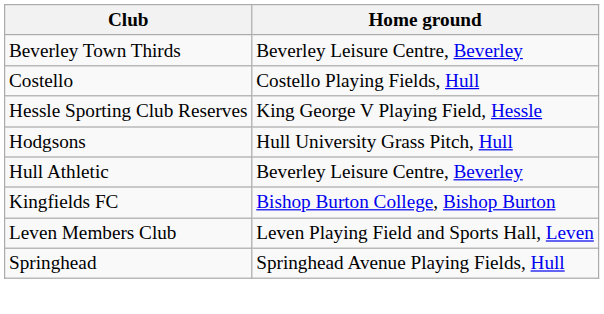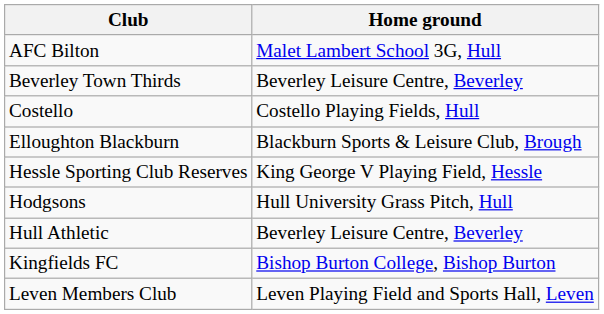 <table class="wikitable" border="1">
 <tr>
 <th>Club</th>
 <th>Home ground</th>
+</tr>
+<tr>
+<td>AFC Bilton</td>
+<td><a href='#'>Malet Lambert School</a> 3G, <a href='#'>Hull</a></td>
 </tr>
 <tr>
 <td>Beverley Town Thirds</td>
 <td>Beverley Leisure Centre, <a href='#'>Beverley</a></td>
 </tr>
 <tr>
 <td>Costello</td>
 <td>Costello Playing Fields, <a href='#'>Hull</a></td>
+</tr>
+<tr>
+<td>Elloughton Blackburn</td>
+<td>Blackburn Sports & Leisure Club, <a href='#'>Brough</a></td>
 </tr>
 <tr>
 <td>Hessle Sporting Club Reserves</td>
 <td>King George V Playing Field, <a href='#'>Hessle</a></td>
 </tr>
 <tr>
 <td>Hodgsons</td>
 <td>Hull University Grass Pitch, <a href='#'>Hull</a></td>
 </tr>
 <tr>
 <td>Hull Athletic</td>
 <td>Beverley Leisure Centre, <a href='#'>Beverley</a></td>
 </tr>
 <tr>
 <td>Kingfields FC</td>
 <td><a href='#'>Bishop Burton College</a>, <a href='#'>Bishop Burton</a></td>
 </tr>
 <tr>
 <td>Leven Members Club</td>
 <td>Leven Playing Field and Sports Hall, <a href='#'>Leven</a></td>
 </tr>
-<tr>
-<td>Springhead</td>
-<td>Springhead Avenue Playing Fields, <a href='#'>Hull</a></td>
-</tr>
 </table>
